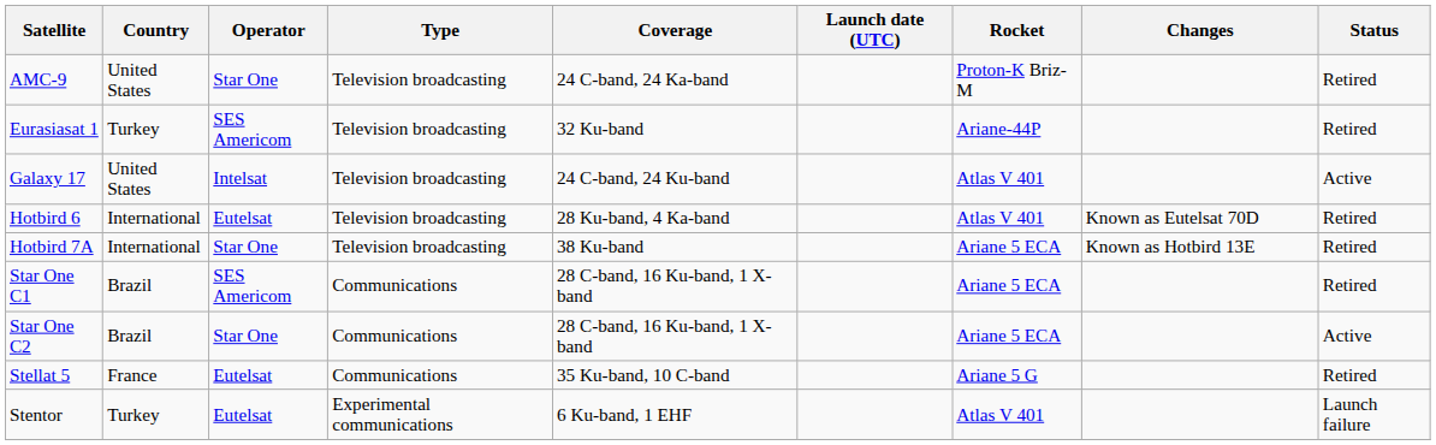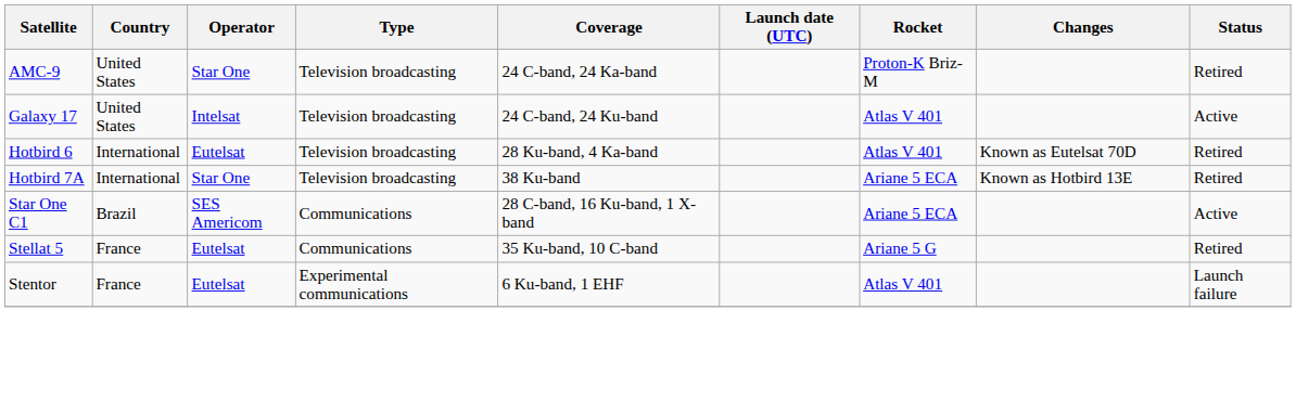 <table class="wikitable sortable" border="1"}>
 <tr>
 <th>Satellite</th>
 <th>Country</th>
 <th>Operator</th>
 <th>Type</th>
 <th>Coverage </th>
 <th>Launch date (<a href='#'>UTC</a>) </th>
 <th>Rocket</th>
 <th width="200pt">Changes</th>
 <th>Status </th>
 </tr>
 <tr>
 <td><a href='#'>AMC-9</a></td>
 <td>United States</td>
 <td><a href='#'>Star One</a></td>
 <td>Television broadcasting</td>
 <td>24 C-band, 24 Ka-band</td>
 <td></td>
 <td><a href='#'>Proton-K</a> Briz-M</td>
-<td></td>
-<td>Retired</td>
-</tr>
-<tr>
-<td><a href='#'>Eurasiasat 1</a></td>
-<td>Turkey</td>
-<td><a href='#'>SES Americom</a></td>
-<td>Television broadcasting</td>
-<td>32 Ku-band</td>
-<td></td>
-<td><a href='#'>Ariane-44P</a></td>
 <td></td>
 <td>Retired</td>
 </tr>
 <tr>
 <td><a href='#'>Galaxy 17</a></td>
 <td>United States</td>
 <td><a href='#'>Intelsat</a></td>
 <td>Television broadcasting</td>
 <td>24 C-band, 24 Ku-band</td>
 <td></td>
 <td><a href='#'>Atlas V 401</a></td>
 <td></td>
 <td>Active</td>
 </tr>
 <tr>
 <td><a href='#'>Hotbird 6</a></td>
 <td>International</td>
 <td><a href='#'>Eutelsat</a></td>
 <td>Television broadcasting</td>
 <td>28 Ku-band, 4 Ka-band</td>
 <td></td>
 <td><a href='#'>Atlas V 401</a></td>
 <td>Known as Eutelsat 70D</td>
 <td>Retired</td>
 </tr>
 <tr>
 <td><a href='#'>Hotbird 7A</a></td>
 <td>International</td>
 <td><a href='#'>Star One</a></td>
 <td>Television broadcasting</td>
 <td>38 Ku-band</td>
 <td></td>
 <td><a href='#'>Ariane 5 ECA</a></td>
 <td>Known as Hotbird 13E</td>
 <td>Retired</td>
 </tr>
 <tr>
 <td><a href='#'>Star One C1</a></td>
 <td>Brazil</td>
 <td><a href='#'>SES Americom</a></td>
 <td>Communications</td>
 <td>28 C-band, 16 Ku-band, 1 X-band</td>
 <td></td>
 <td><a href='#'>Ariane 5 ECA</a></td>
 <td></td>
-<td>Retired</td>
-</tr>
-<tr>
-<td><a href='#'>Star One C2</a></td>
-<td>Brazil</td>
-<td><a href='#'>Star One</a></td>
-<td>Communications</td>
-<td>28 C-band, 16 Ku-band, 1 X-band</td>
-<td></td>
-<td><a href='#'>Ariane 5 ECA</a></td>
-<td></td>
 <td>Active</td>
 </tr>
 <tr>
 <td><a href='#'>Stellat 5</a></td>
 <td>France</td>
 <td><a href='#'>Eutelsat</a></td>
 <td>Communications</td>
 <td>35 Ku-band, 10 C-band</td>
 <td></td>
 <td><a href='#'>Ariane 5 G</a></td>
 <td></td>
 <td>Retired</td>
 </tr>
 <tr>
 <td>Stentor</td>
-<td>Turkey</td>
+<td>France</td>
 <td><a href='#'>Eutelsat</a></td>
 <td>Experimental communications</td>
 <td>6 Ku-band, 1 EHF</td>
 <td></td>
 <td><a href='#'>Atlas V 401</a></td>
 <td></td>
 <td>Launch failure</td>
 </tr>
 <tr>
 </tr>
 </table>
